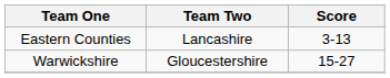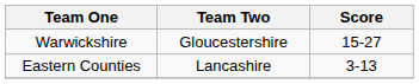 <table class="wikitable" style="text-align: center">
 <tr>
 <th width=150>Team One</th>
 <th width=150>Team Two</th>
 <th width=100>Score</th>
 </tr>
 <tr>
+<td>Warwickshire</td>
+<td>Gloucestershire</td>
+<td>15-27</td>
+</tr>
+<tr>
 <td>Eastern Counties</td>
 <td>Lancashire</td>
 <td>3-13</td>
 </tr>
 <tr>
-<td>Warwickshire</td>
-<td>Gloucestershire</td>
-<td>15-27</td>
-</tr>
-<tr>
 </tr>
 </table>
